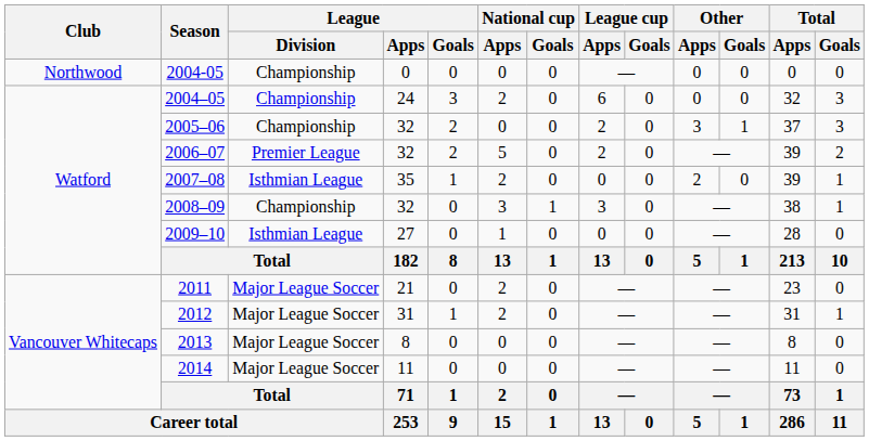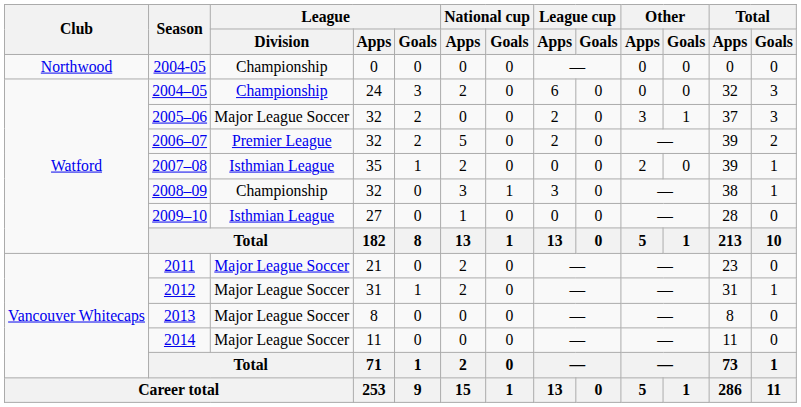 <table class="wikitable" style="text-align: center;">
 <tr>
 <th rowspan=2>Club</th>
 <th rowspan=2>Season</th>
 <th colspan=3>League</th>
 <th colspan=2>National cup</th>
 <th colspan=2>League cup</th>
 <th colspan=2>Other</th>
 <th colspan=2>Total</th>
 </tr>
 <tr>
 <th>Division</th>
 <th>Apps</th>
 <th>Goals</th>
 <th>Apps</th>
 <th>Goals</th>
 <th>Apps</th>
 <th>Goals</th>
 <th>Apps</th>
 <th>Goals</th>
 <th>Apps</th>
 <th>Goals</th>
 </tr>
 <tr>
 <td><a href='#'>Northwood</a></td>
 <td><a href='#'>2004-05</a></td>
 <td>Championship</td>
 <td>0</td>
 <td>0</td>
 <td>0</td>
 <td>0</td>
 <td colspan=2>—</td>
 <td>0</td>
 <td>0</td>
 <td>0</td>
 <td>0</td>
 </tr>
 <tr>
 <td rowspan="7"><a href='#'>Watford</a></td>
 <td><a href='#'>2004–05</a></td>
 <td><a href='#'>Championship</a></td>
 <td>24</td>
 <td>3</td>
 <td>2</td>
 <td>0</td>
 <td>6</td>
 <td>0</td>
 <td>0</td>
 <td>0</td>
 <td>32</td>
 <td>3</td>
 </tr>
 <tr>
 <td><a href='#'>2005–06</a></td>
-<td>Championship</td>
+<td>Major League Soccer</td>
 <td>32</td>
 <td>2</td>
 <td>0</td>
 <td>0</td>
 <td>2</td>
 <td>0</td>
 <td>3</td>
 <td>1</td>
 <td>37</td>
 <td>3</td>
 </tr>
 <tr>
 <td><a href='#'>2006–07</a></td>
 <td><a href='#'>Premier League</a></td>
 <td>32</td>
 <td>2</td>
 <td>5</td>
 <td>0</td>
 <td>2</td>
 <td>0</td>
 <td colspan=2>—</td>
 <td>39</td>
 <td>2</td>
 </tr>
 <tr>
 <td><a href='#'>2007–08</a></td>
 <td><a href='#'>Isthmian League</a></td>
 <td>35</td>
 <td>1</td>
 <td>2</td>
 <td>0</td>
 <td>0</td>
 <td>0</td>
 <td>2</td>
 <td>0</td>
 <td>39</td>
 <td>1</td>
 </tr>
 <tr>
 <td><a href='#'>2008–09</a></td>
 <td>Championship</td>
 <td>32</td>
 <td>0</td>
 <td>3</td>
 <td>1</td>
 <td>3</td>
 <td>0</td>
 <td colspan=2>—</td>
 <td>38</td>
 <td>1</td>
 </tr>
 <tr>
 <td><a href='#'>2009–10</a></td>
 <td><a href='#'>Isthmian League</a></td>
 <td>27</td>
 <td>0</td>
 <td>1</td>
 <td>0</td>
 <td>0</td>
 <td>0</td>
 <td colspan=2>—</td>
 <td>28</td>
 <td>0</td>
 </tr>
 <tr>
 <th colspan=2>Total</th>
 <th>182</th>
 <th>8</th>
 <th>13</th>
 <th>1</th>
 <th>13</th>
 <th>0</th>
 <th>5</th>
 <th>1</th>
 <th>213</th>
 <th>10</th>
 </tr>
 <tr>
 <td rowspan="5"><a href='#'>Vancouver Whitecaps</a></td>
 <td><a href='#'>2011</a> </td>
 <td><a href='#'>Major League Soccer</a></td>
 <td>21</td>
 <td>0</td>
 <td>2</td>
 <td>0</td>
 <td colspan=2>—</td>
 <td colspan=2>—</td>
 <td>23</td>
 <td>0</td>
 </tr>
 <tr>
 <td><a href='#'>2012</a> </td>
 <td>Major League Soccer</td>
 <td>31</td>
 <td>1</td>
 <td>2</td>
 <td>0</td>
 <td colspan=2>—</td>
 <td colspan=2>—</td>
 <td>31</td>
 <td>1</td>
 </tr>
 <tr>
 <td><a href='#'>2013</a> </td>
 <td>Major League Soccer</td>
 <td>8</td>
 <td>0</td>
 <td>0</td>
 <td>0</td>
 <td colspan=2>—</td>
 <td colspan=2>—</td>
 <td>8</td>
 <td>0</td>
 </tr>
 <tr>
 <td><a href='#'>2014</a> </td>
 <td>Major League Soccer</td>
 <td>11</td>
 <td>0</td>
 <td>0</td>
 <td>0</td>
 <td colspan=2>—</td>
 <td colspan=2>—</td>
 <td>11</td>
 <td>0</td>
 </tr>
 <tr>
 <th colspan=2>Total</th>
 <th>71</th>
 <th>1</th>
 <th>2</th>
 <th>0</th>
 <th colspan=2>—</th>
 <th colspan=2>—</th>
 <th>73</th>
 <th>1</th>
 </tr>
 <tr>
 <th colspan="3">Career total</th>
 <th>253</th>
 <th>9</th>
 <th>15</th>
 <th>1</th>
 <th>13</th>
 <th>0</th>
 <th>5</th>
 <th>1</th>
 <th>286</th>
 <th>11</th>
 </tr>
 </table>
